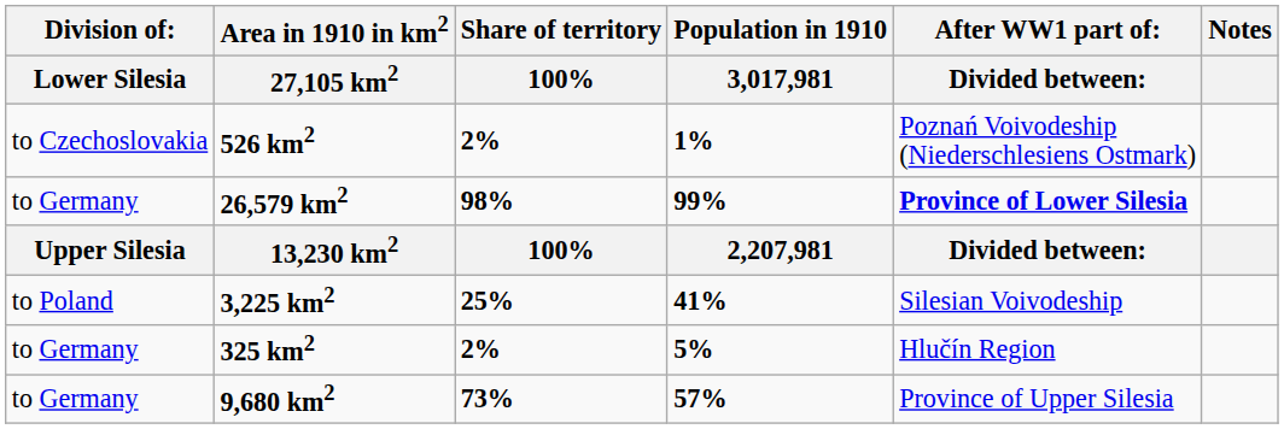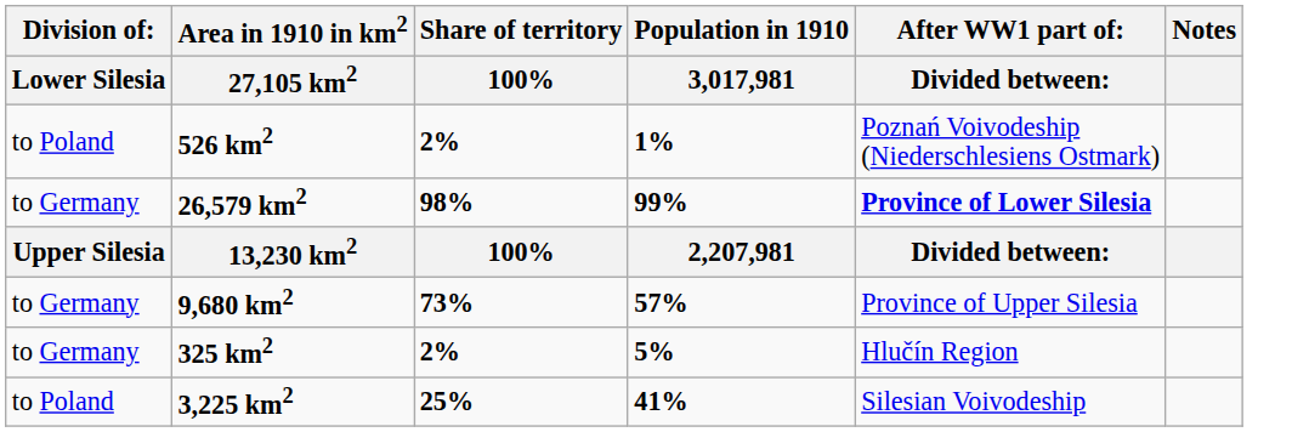 <table class="wikitable">
 <tr>
 <th>Division of:</th>
 <th>Area in 1910 in km<sup>2</sup></th>
 <th>Share of territory</th>
 <th>Population in 1910</th>
 <th>After WW1 part of:</th>
 <th>Notes</th>
 </tr>
 <tr>
 <th>Lower Silesia</th>
 <th><strong>27,105 km<sup>2</sup></strong> </th>
 <th>100%</th>
 <th>3,017,981</th>
 <th>Divided between:</th>
 <th></th>
 </tr>
 <tr>
-<td>to <a href='#'>Czechoslovakia</a></td>
+<td>to <a href='#'>Poland</a></td>
 <td><strong>526 km<sup>2</sup></strong> </td>
 <td><strong>2%</strong></td>
 <td><strong>1%</strong></td>
 <td><a href='#'>Poznań Voivodeship</a><br>(<a href='#'>Niederschlesiens Ostmark</a>)</td>
 <td></td>
 </tr>
 <tr>
 <td>to <a href='#'>Germany</a></td>
 <td><strong>26,579 km<sup>2</sup></strong></td>
 <td><strong>98%</strong></td>
 <td><strong>99%</strong></td>
 <td><strong><a href='#'>Province of Lower Silesia</a></strong></td>
 <td></td>
 </tr>
 <tr>
 <th>Upper Silesia</th>
 <th><strong>13,230 km<sup>2</sup> </strong></th>
 <th>100%</th>
 <th>2,207,981</th>
 <th>Divided between:</th>
 <th></th>
 </tr>
 <tr>
-<td>to <a href='#'>Poland</a></td>
-<td><strong>3,225 km<sup>2</sup> </strong></td>
-<td><strong>25%</strong></td>
-<td><strong>41% </strong></td>
-<td><a href='#'>Silesian Voivodeship</a></td>
+<td>to <a href='#'>Germany</a></td>
+<td><strong>9,680 km<sup>2</sup> </strong></td>
+<td><strong>73%</strong></td>
+<td><strong>57%</strong> <strong></strong></td>
+<td><a href='#'>Province of Upper Silesia</a></td>
 <td></td>
 </tr>
 <tr>
 <td>to <a href='#'>Germany</a></td>
 <td><strong>325 km<sup>2</sup> </strong></td>
 <td><strong>2%</strong></td>
 <td><strong>5% </strong></td>
 <td><a href='#'>Hlučín Region</a></td>
 <td></td>
 </tr>
 <tr>
-<td>to <a href='#'>Germany</a></td>
-<td><strong>9,680 km<sup>2</sup> </strong></td>
-<td><strong>73%</strong></td>
-<td><strong>57%</strong> <strong></strong></td>
-<td><a href='#'>Province of Upper Silesia</a></td>
+<td>to <a href='#'>Poland</a></td>
+<td><strong>3,225 km<sup>2</sup> </strong></td>
+<td><strong>25%</strong></td>
+<td><strong>41% </strong></td>
+<td><a href='#'>Silesian Voivodeship</a></td>
 <td></td>
 </tr>
 </table>
